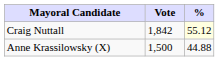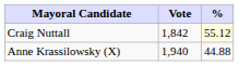 <table class="wikitable">
 <tr>
 <th style="background:#ddf; width:200px;">Mayoral Candidate</th>
 <th style="background:#ddf; width:50px;">Vote</th>
 <th style="background:#ddf; width:30px;">%</th>
 </tr>
 <tr>
 <td>Craig Nuttall</td>
 <td>1,842</td>
 <td style="background: lightyellow;">55.12</td>
 </tr>
 <tr>
 <td>Anne Krassilowsky (X)</td>
-<td>1,500</td>
+<td>1,940</td>
 <td>44.88</td>
 </tr>
 </table>
